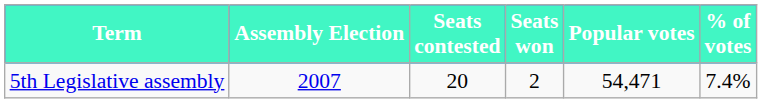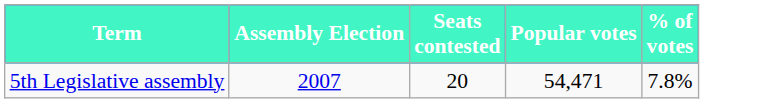 <table class="wikitable sortable" style="text-align:center;">
 <tr style="background:#00f;">
 <th style="background-color:#41F6C4;color:white">Term</th>
 <th style="background-color:#41F6C4;color:white">Assembly Election</th>
 <th style="background-color:#41F6C4;color:white">Seats<br>contested</th>
-<th style="background-color:#41F6C4;color:white">Seats<br>won</th>
 <th style="background-color:#41F6C4;color:white">Popular votes</th>
 <th style="background-color:#41F6C4;color:white">% of<br> votes</th>
 </tr>
 <tr>
 <td><a href='#'>5th Legislative assembly</a></td>
 <td><a href='#'>2007</a></td>
 <td>20</td>
-<td>2</td>
 <td>54,471</td>
-<td>7.4%</td>
+<td>7.8%</td>
 </tr>
 </table>
